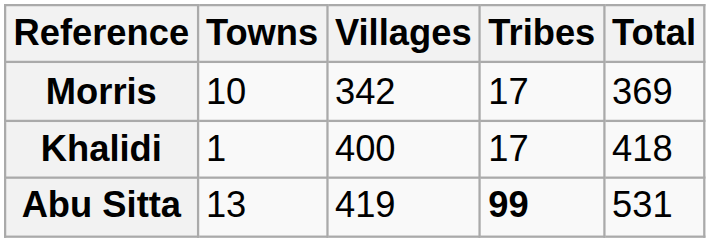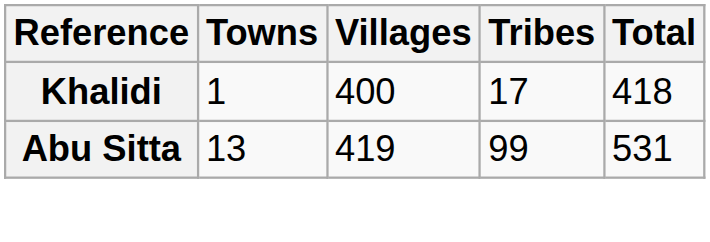 <table class="wikitable">
 <tr>
 <th>Reference</th>
 <th>Towns</th>
 <th>Villages</th>
 <th>Tribes</th>
 <th>Total</th>
-</tr>
-<tr>
-<th>Morris</th>
-<td>10</td>
-<td>342</td>
-<td>17</td>
-<td>369</td>
 </tr>
 <tr>
 <th>Khalidi</th>
 <td>1</td>
 <td>400</td>
 <td>17</td>
 <td>418</td>
 </tr>
 <tr>
 <th>Abu Sitta</th>
 <td>13</td>
 <td>419</td>
-<td><strong>99</strong></td>
+<td>99</td>
 <td>531</td>
 </tr>
 </table>
